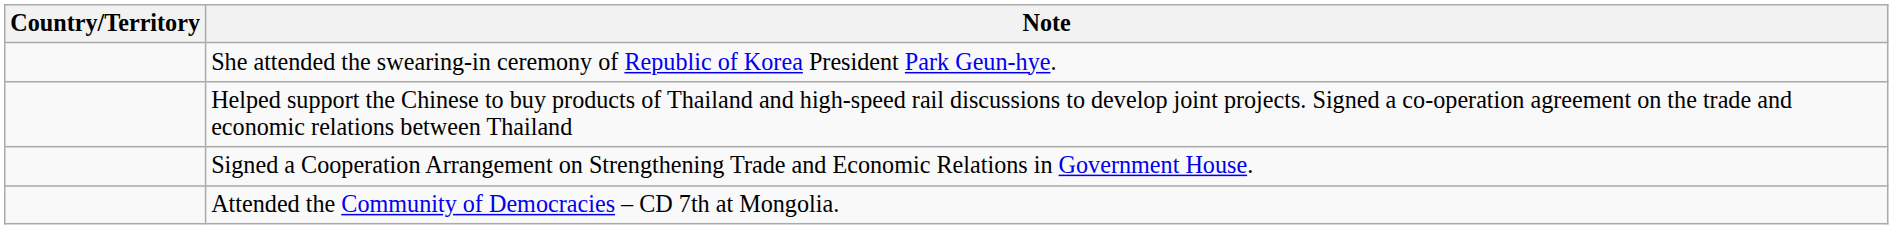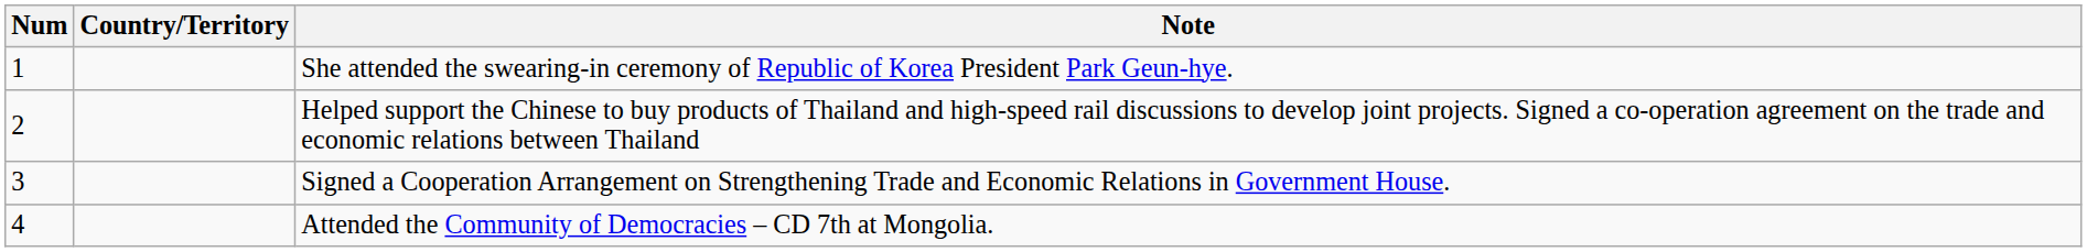 <table class="wikitable">
 <tr>
+<th>Num</th>
 <th>Country/Territory</th>
 <th>Note</th>
 </tr>
 <tr>
+<td>1</td>
 <td></td>
 <td>She attended the swearing-in ceremony of <a href='#'>Republic of Korea</a> President <a href='#'>Park Geun-hye</a>.</td>
 </tr>
 <tr>
+<td>2</td>
 <td></td>
 <td>Helped support the Chinese to buy products of Thailand and high-speed rail discussions to develop joint projects. Signed a co-operation agreement on the trade and economic relations between Thailand</td>
 </tr>
 <tr>
+<td>3</td>
 <td></td>
 <td>Signed a Cooperation Arrangement on Strengthening Trade and Economic Relations in <a href='#'>Government House</a>.</td>
 </tr>
 <tr>
+<td>4</td>
 <td></td>
 <td>Attended the <a href='#'>Community of Democracies</a> – CD 7th at Mongolia.</td>
 </tr>
 </table>
